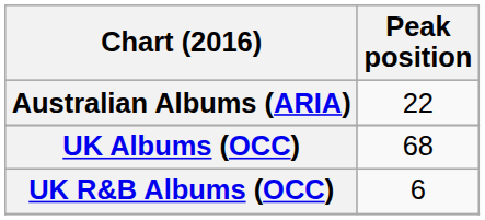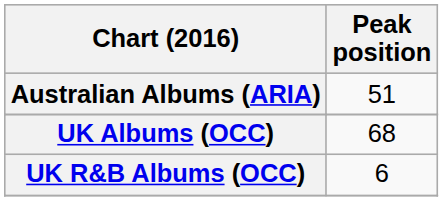 <table class="wikitable sortable plainrowheaders" style="text-align:center">
 <tr>
 <th scope="col">Chart (2016)</th>
 <th scope="col">Peak<br>position</th>
 </tr>
 <tr>
 <th scope="row">Australian Albums (<a href='#'>ARIA</a>)</th>
-<td>22</td>
+<td>51</td>
 </tr>
 <tr>
 </tr>
 <tr>
 </tr>
 <tr>
 </tr>
 <tr>
 </tr>
 <tr>
 </tr>
 <tr>
 </tr>
 <tr>
 </tr>
 <tr>
 </tr>
 <tr>
 </tr>
 <tr>
 </tr>
 <tr>
 <th scope=row><a href='#'>UK Albums</a> (<a href='#'>OCC</a>)</th>
 <td>68</td>
 </tr>
 <tr>
 <th scope=row><a href='#'>UK R&B Albums</a> (<a href='#'>OCC</a>)</th>
 <td>6</td>
 </tr>
 <tr>
 </tr>
 <tr>
 </tr>
 <tr>
 </tr>
 </table>
